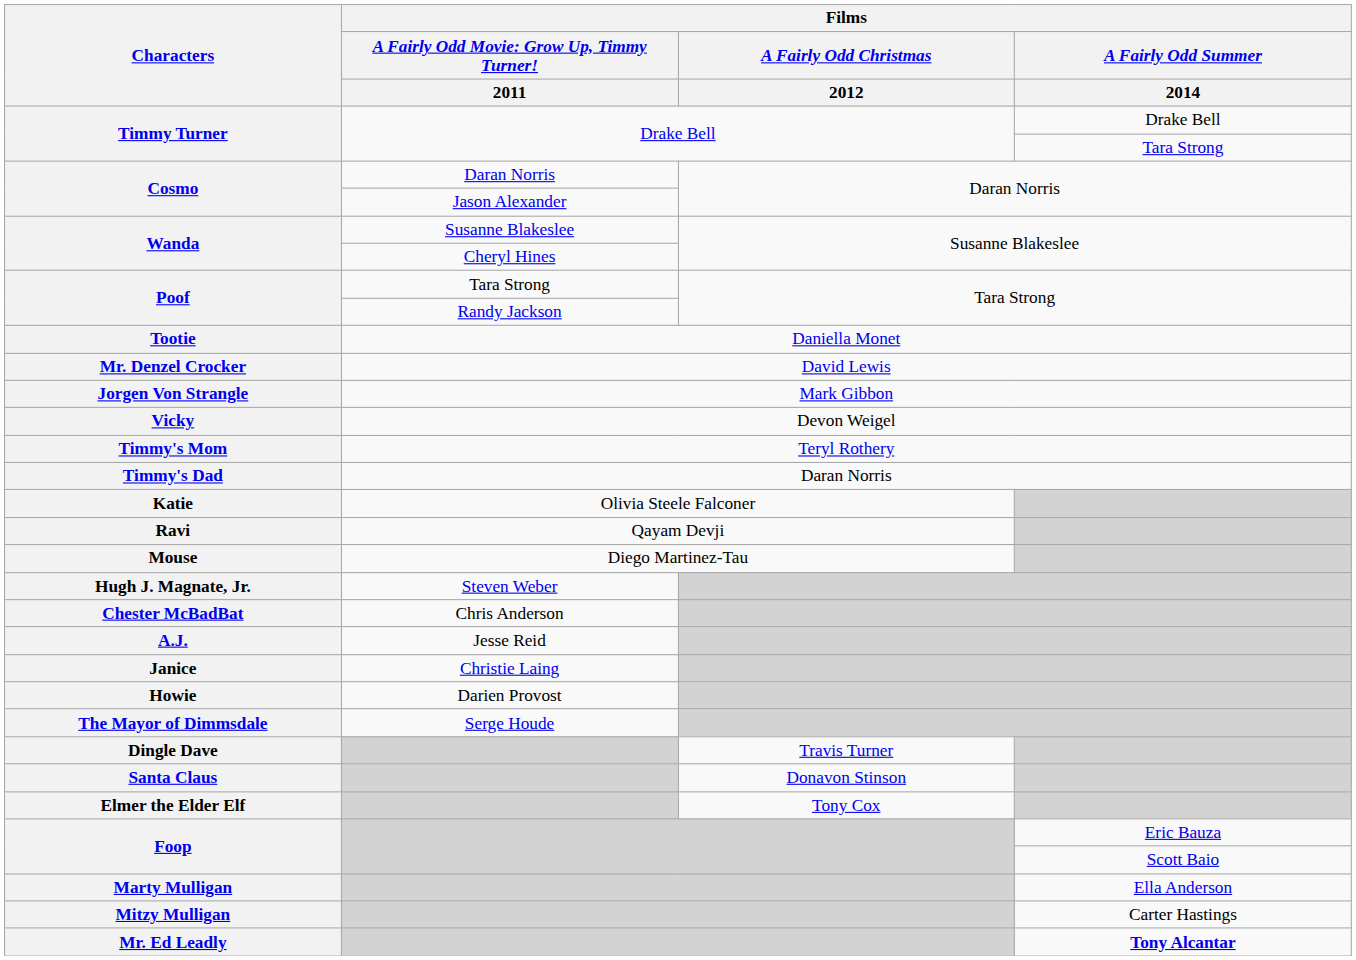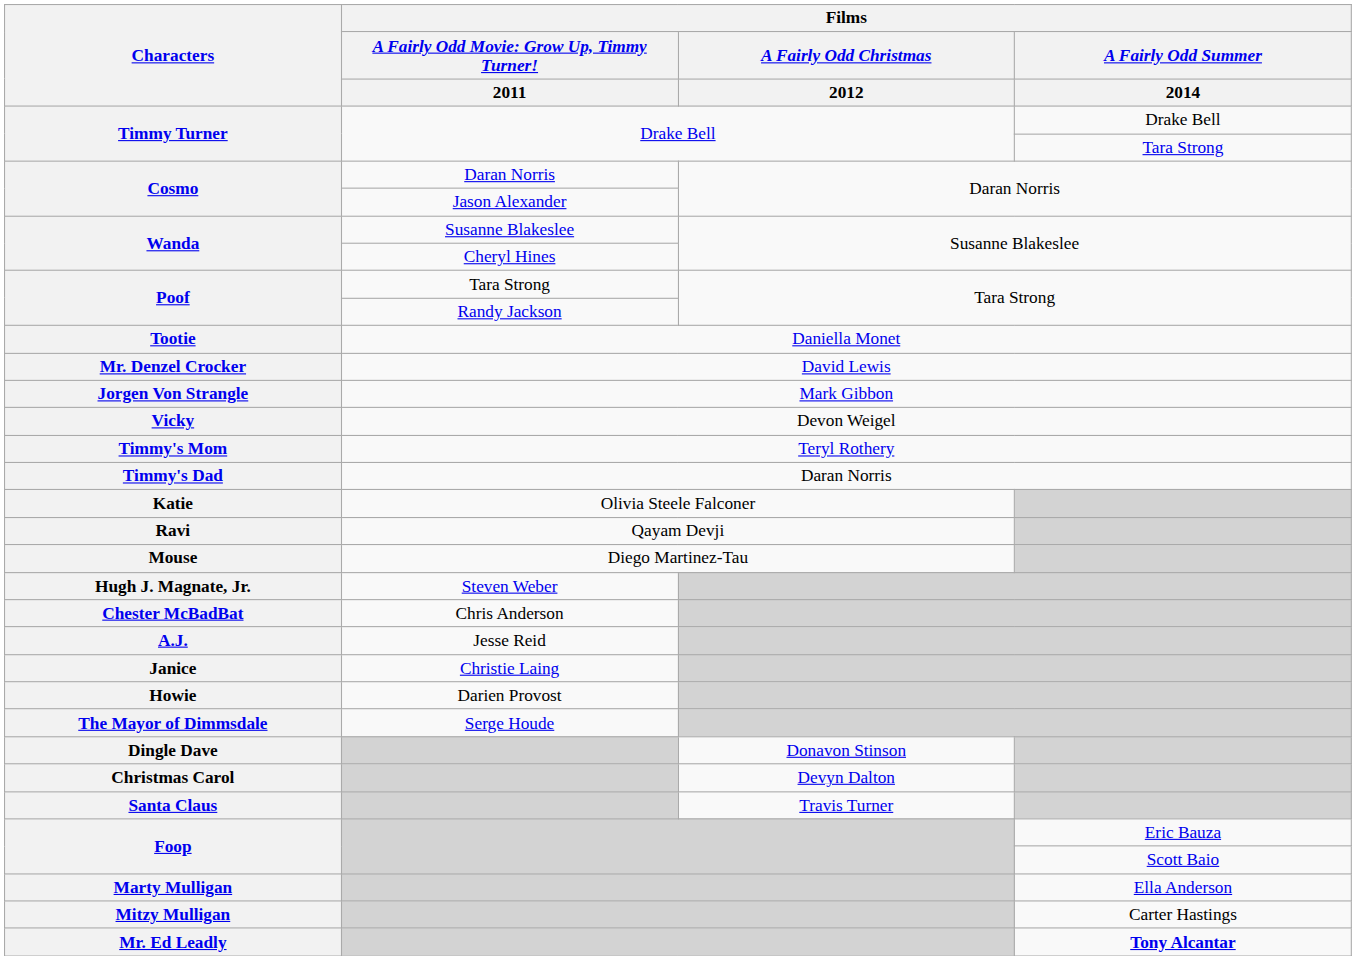 <table class="wikitable" style="text-align:center;">
 <tr>
 <th rowspan="3" style="text-align:center; width:20%;"><a href='#'>Characters</a></th>
 <th colspan="3">Films</th>
 </tr>
 <tr>
 <th align="center" width="20%"><em><a href='#'>A Fairly Odd Movie: Grow Up, Timmy Turner!</a></em></th>
 <th align="center" width="20%"><em><a href='#'>A Fairly Odd Christmas</a></em></th>
 <th align="center" width="20%"><em><a href='#'>A Fairly Odd Summer</a></em></th>
 </tr>
 <tr>
 <th>2011</th>
 <th>2012</th>
 <th>2014</th>
 </tr>
 <tr>
 <th rowspan="2"><a href='#'>Timmy Turner</a></th>
 <td rowspan="2" colspan="2"><a href='#'>Drake Bell</a></td>
 <td>Drake Bell</td>
 </tr>
 <tr>
 <td><a href='#'>Tara Strong</a><br></td>
 </tr>
 <tr>
 <th rowspan="2"><a href='#'>Cosmo</a></th>
 <td><a href='#'>Daran Norris</a></td>
 <td rowspan="2" colspan="2">Daran Norris</td>
 </tr>
 <tr>
 <td><a href='#'>Jason Alexander</a><br></td>
 </tr>
 <tr>
 <th rowspan="2"><a href='#'>Wanda</a></th>
 <td><a href='#'>Susanne Blakeslee</a></td>
 <td rowspan="2" colspan="2">Susanne Blakeslee</td>
 </tr>
 <tr>
 <td><a href='#'>Cheryl Hines</a><br></td>
 </tr>
 <tr>
 <th rowspan="2"><a href='#'>Poof</a></th>
 <td>Tara Strong</td>
 <td rowspan="2" colspan="2">Tara Strong</td>
 </tr>
 <tr>
 <td><a href='#'>Randy Jackson</a><br></td>
 </tr>
 <tr>
 <th><a href='#'>Tootie</a></th>
 <td colspan="3"><a href='#'>Daniella Monet</a></td>
 </tr>
 <tr>
 <th><a href='#'>Mr. Denzel Crocker</a></th>
 <td colspan="3"><a href='#'> David Lewis</a></td>
 </tr>
 <tr>
 <th><a href='#'>Jorgen Von Strangle</a></th>
 <td colspan="3"><a href='#'>Mark Gibbon</a></td>
 </tr>
 <tr>
 <th><a href='#'>Vicky</a></th>
 <td colspan="3">Devon Weigel</td>
 </tr>
 <tr>
 <th><a href='#'>Timmy's Mom</a></th>
 <td colspan="3"><a href='#'>Teryl Rothery</a></td>
 </tr>
 <tr>
 <th><a href='#'>Timmy's Dad</a></th>
 <td colspan="3">Daran Norris</td>
 </tr>
 <tr>
 <th>Katie</th>
 <td colspan="2">Olivia Steele Falconer</td>
 <td style=background-color:#D3D3D3></td>
 </tr>
 <tr>
 <th>Ravi</th>
 <td colspan="2">Qayam Devji</td>
 <td style=background-color:#D3D3D3></td>
 </tr>
 <tr>
 <th>Mouse</th>
 <td colspan="2">Diego Martinez-Tau</td>
 <td style=background-color:#D3D3D3></td>
 </tr>
 <tr>
 <th>Hugh J. Magnate, Jr.</th>
 <td><a href='#'> Steven Weber</a></td>
 <td colspan="2" style=background-color:#D3D3D3></td>
 </tr>
 <tr>
 <th><a href='#'>Chester McBadBat</a></th>
 <td>Chris Anderson</td>
 <td colspan="2" style=background-color:#D3D3D3></td>
 </tr>
 <tr>
 <th><a href='#'>A.J.</a></th>
 <td>Jesse Reid</td>
 <td colspan="2" style=background-color:#D3D3D3></td>
 </tr>
 <tr>
 <th>Janice</th>
 <td><a href='#'>Christie Laing</a></td>
 <td colspan="2" style=background-color:#D3D3D3></td>
 </tr>
 <tr>
 <th>Howie</th>
 <td>Darien Provost</td>
 <td colspan="2" style=background-color:#D3D3D3></td>
 </tr>
 <tr>
 <th><a href='#'>The Mayor of Dimmsdale</a></th>
 <td><a href='#'>Serge Houde</a></td>
 <td colspan="2" style=background-color:#D3D3D3></td>
 </tr>
 <tr>
 <th>Dingle Dave</th>
 <td style=background-color:#D3D3D3></td>
-<td><a href='#'>Travis Turner</a></td>
+<td><a href='#'>Donavon Stinson</a></td>
+<td style=background-color:#D3D3D3></td>
+</tr>
+<tr>
+<th>Christmas Carol</th>
+<td style=background-color:#D3D3D3></td>
+<td><a href='#'>Devyn Dalton</a></td>
 <td style=background-color:#D3D3D3></td>
 </tr>
 <tr>
 <th><a href='#'>Santa Claus</a></th>
 <td style=background-color:#D3D3D3></td>
-<td><a href='#'>Donavon Stinson</a></td>
-<td style=background-color:#D3D3D3></td>
-</tr>
-<tr>
-<th>Elmer the Elder Elf</th>
-<td style=background-color:#D3D3D3></td>
-<td><a href='#'>Tony Cox</a></td>
+<td><a href='#'>Travis Turner</a></td>
 <td style=background-color:#D3D3D3></td>
 </tr>
 <tr>
 <th rowspan="2"><a href='#'>Foop</a></th>
 <td rowspan="2" colspan="2" style=background-color:#D3D3D3></td>
 <td><a href='#'>Eric Bauza</a></td>
 </tr>
 <tr>
 <td><a href='#'>Scott Baio</a><br></td>
 </tr>
 <tr>
 <th><a href='#'>Marty Mulligan</a></th>
 <td colspan="2" style=background-color:#D3D3D3></td>
 <td><a href='#'>Ella Anderson</a></td>
 </tr>
 <tr>
 <th><a href='#'>Mitzy Mulligan</a></th>
 <td colspan="2" style=background-color:#D3D3D3></td>
 <td>Carter Hastings</td>
 </tr>
 <tr>
 <th><a href='#'>Mr. Ed Leadly</a></th>
 <td colspan="2" style=background-color:#D3D3D3></td>
 <td><strong><a href='#'>Tony Alcantar</a></strong></td>
 </tr>
 </table>
